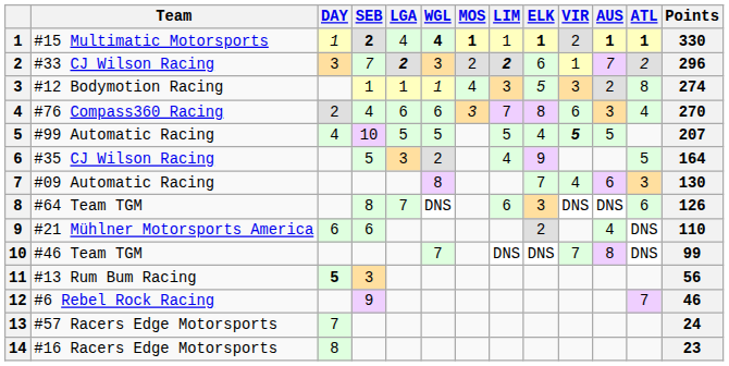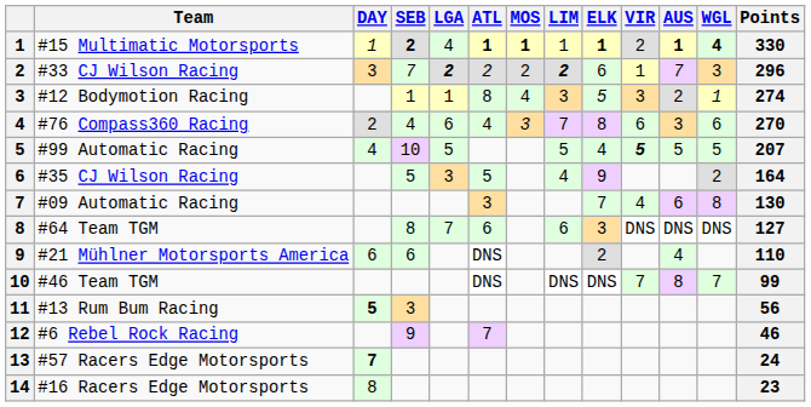 <table class="wikitable" style="font-size:85%; text-align:center">
 <tr style="background:#f9f9f9; vertical-align:top;">
 <th valign=middle></th>
 <th valign=middle>Team</th>
 <th><a href='#'>DAY</a></th>
 <th><a href='#'>SEB</a></th>
 <th><a href='#'>LGA</a></th>
-<th><a href='#'>WGL</a></th>
+<th><a href='#'>ATL</a></th>
 <th><a href='#'>MOS</a></th>
 <th><a href='#'>LIM</a></th>
 <th><a href='#'>ELK</a></th>
 <th><a href='#'>VIR</a></th>
 <th><a href='#'>AUS</a></th>
-<th><a href='#'>ATL</a></th>
+<th><a href='#'>WGL</a></th>
 <th valign=middle>Points</th>
 </tr>
 <tr>
 <th>1</th>
 <td align=left>#15 <a href='#'>Multimatic Motorsports</a></td>
 <td style="background:#ffffbf;"><em>1</em></td>
 <td style="background:#dfdfdf;"><strong>2</strong></td>
 <td style="background:#dfffdf;">4</td>
-<td style="background:#dfffdf;"><strong>4</strong></td>
+<td style="background:#ffffbf;"><strong>1</strong></td>
 <td style="background:#ffffbf;"><strong>1</strong></td>
 <td style="background:#ffffbf;">1</td>
 <td style="background:#ffffbf;"><strong>1</strong></td>
 <td style="background:#dfdfdf;">2</td>
 <td style="background:#ffffbf;"><strong>1</strong></td>
-<td style="background:#ffffbf;"><strong>1</strong></td>
+<td style="background:#dfffdf;"><strong>4</strong></td>
 <th>330</th>
 </tr>
 <tr>
 <th>2</th>
 <td align=left>#33 <a href='#'>CJ Wilson Racing</a></td>
 <td style="background:#ffdf9f;">3</td>
 <td style="background:#dfffdf;"><em>7</em></td>
 <td style="background:#dfdfdf;"><strong><em>2</em></strong></td>
-<td style="background:#ffdf9f;">3</td>
+<td style="background:#dfdfdf;"><em>2</em></td>
 <td style="background:#dfdfdf;">2</td>
 <td style="background:#dfdfdf;"><strong><em>2</em></strong></td>
 <td style="background:#dfffdf;">6</td>
 <td style="background:#ffffbf;">1</td>
 <td style="background:#efcfff;"><em>7</em></td>
-<td style="background:#dfdfdf;"><em>2</em></td>
+<td style="background:#ffdf9f;">3</td>
 <th>296</th>
 </tr>
 <tr>
 <th>3</th>
 <td align=left>#12 Bodymotion Racing</td>
 <td></td>
 <td style="background:#ffffbf;">1</td>
 <td style="background:#ffffbf;">1</td>
-<td style="background:#ffffbf;"><em>1</em></td>
+<td style="background:#dfffdf;">8</td>
 <td style="background:#dfffdf;">4</td>
 <td style="background:#ffdf9f;">3</td>
 <td style="background:#dfffdf;"><em>5</em></td>
 <td style="background:#ffdf9f;">3</td>
 <td style="background:#dfdfdf;">2</td>
-<td style="background:#dfffdf;">8</td>
+<td style="background:#ffffbf;"><em>1</em></td>
 <th>274</th>
 </tr>
 <tr>
 <th>4</th>
 <td align=left>#76 <a href='#'>Compass360 Racing</a></td>
 <td style="background:#dfdfdf;">2</td>
 <td style="background:#dfffdf;">4</td>
 <td style="background:#dfffdf;">6</td>
-<td style="background:#dfffdf;">6</td>
+<td style="background:#dfffdf;">4</td>
 <td style="background:#ffdf9f;"><em>3</em></td>
 <td style="background:#efcfff;">7</td>
 <td style="background:#efcfff;">8</td>
 <td style="background:#dfffdf;">6</td>
 <td style="background:#ffdf9f;">3</td>
-<td style="background:#dfffdf;">4</td>
+<td style="background:#dfffdf;">6</td>
 <th>270</th>
 </tr>
 <tr>
 <th>5</th>
 <td align=left>#99 Automatic Racing</td>
 <td style="background:#dfffdf;">4</td>
 <td style="background:#efcfff;">10</td>
 <td style="background:#dfffdf;">5</td>
-<td style="background:#dfffdf;">5</td>
+<td></td>
 <td></td>
 <td style="background:#dfffdf;">5</td>
 <td style="background:#dfffdf;">4</td>
 <td style="background:#dfffdf;"><strong><em>5</em></strong></td>
 <td style="background:#dfffdf;">5</td>
-<td></td>
+<td style="background:#dfffdf;">5</td>
 <th>207</th>
 </tr>
 <tr>
 <th>6</th>
 <td align=left>#35 <a href='#'>CJ Wilson Racing</a></td>
 <td></td>
 <td style="background:#dfffdf;">5</td>
 <td style="background:#ffdf9f;">3</td>
-<td style="background:#dfdfdf;">2</td>
+<td style="background:#dfffdf;">5</td>
 <td></td>
 <td style="background:#dfffdf;">4</td>
 <td style="background:#efcfff;">9</td>
 <td></td>
 <td></td>
-<td style="background:#dfffdf;">5</td>
+<td style="background:#dfdfdf;">2</td>
 <th>164</th>
 </tr>
 <tr>
 <th>7</th>
 <td align=left>#09 Automatic Racing</td>
 <td></td>
 <td></td>
 <td></td>
-<td style="background:#efcfff;">8</td>
+<td style="background:#ffdf9f;">3</td>
 <td></td>
 <td></td>
 <td style="background:#dfffdf;">7</td>
 <td style="background:#dfffdf;">4</td>
 <td style="background:#efcfff;">6</td>
-<td style="background:#ffdf9f;">3</td>
+<td style="background:#efcfff;">8</td>
 <th>130</th>
 </tr>
 <tr>
 <th>8</th>
 <td align=left>#64 Team TGM</td>
 <td></td>
 <td style="background:#dfffdf;">8</td>
 <td style="background:#dfffdf;">7</td>
-<td style="background:#ffffff;">DNS</td>
+<td style="background:#dfffdf;">6</td>
 <td></td>
 <td style="background:#dfffdf;">6</td>
 <td style="background:#ffdf9f;">3</td>
 <td style="background:#ffffff;">DNS</td>
 <td style="background:#ffffff;">DNS</td>
-<td style="background:#dfffdf;">6</td>
-<th>126</th>
+<td style="background:#ffffff;">DNS</td>
+<th>127</th>
 </tr>
 <tr>
 <th>9</th>
 <td align=left>#21 <a href='#'>Mühlner Motorsports America</a></td>
 <td style="background:#dfffdf;">6</td>
 <td style="background:#dfffdf;">6</td>
 <td></td>
-<td></td>
+<td style="background:#ffffff;">DNS</td>
 <td></td>
 <td></td>
 <td style="background:#dfdfdf;">2</td>
 <td></td>
 <td style="background:#dfffdf;">4</td>
-<td style="background:#ffffff;">DNS</td>
+<td></td>
 <th>110</th>
 </tr>
 <tr>
 <th>10</th>
 <td align=left>#46 Team TGM</td>
 <td></td>
 <td></td>
 <td></td>
-<td style="background:#dfffdf;">7</td>
+<td style="background:#ffffff;">DNS</td>
 <td></td>
 <td style="background:#ffffff;">DNS</td>
 <td style="background:#ffffff;">DNS</td>
 <td style="background:#dfffdf;">7</td>
 <td style="background:#efcfff;">8</td>
-<td style="background:#ffffff;">DNS</td>
+<td style="background:#dfffdf;">7</td>
 <th>99</th>
 </tr>
 <tr>
 <th>11</th>
 <td align=left>#13 Rum Bum Racing</td>
 <td style="background:#dfffdf;"><strong>5</strong></td>
 <td style="background:#ffdf9f;">3</td>
 <td></td>
 <td></td>
 <td></td>
 <td></td>
 <td></td>
 <td></td>
 <td></td>
 <td></td>
 <th>56</th>
 </tr>
 <tr>
 <th>12</th>
 <td align=left>#6 <a href='#'>Rebel Rock Racing</a></td>
 <td></td>
 <td style="background:#efcfff;">9</td>
 <td></td>
+<td style="background:#efcfff;">7</td>
 <td></td>
 <td></td>
 <td></td>
 <td></td>
 <td></td>
 <td></td>
-<td style="background:#efcfff;">7</td>
 <th>46</th>
 </tr>
 <tr>
 <th>13</th>
 <td align=left>#57 Racers Edge Motorsports</td>
-<td style="background:#dfffdf;">7</td>
+<td style="background:#dfffdf;"><strong>7</strong></td>
 <td></td>
 <td></td>
 <td></td>
 <td></td>
 <td></td>
 <td></td>
 <td></td>
 <td></td>
 <td></td>
 <th>24</th>
 </tr>
 <tr>
 <th>14</th>
 <td align=left>#16 Racers Edge Motorsports</td>
 <td style="background:#dfffdf;">8</td>
 <td></td>
 <td></td>
 <td></td>
 <td></td>
 <td></td>
 <td></td>
 <td></td>
 <td></td>
 <td></td>
 <th>23</th>
 </tr>
 </table>
